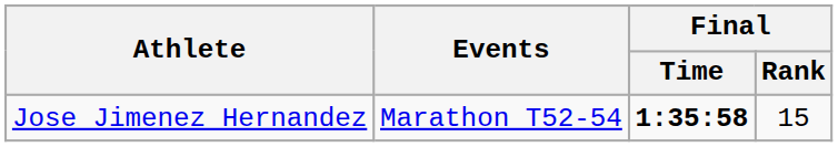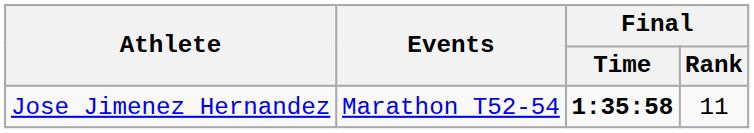 <table class=wikitable style="font-size:90%">
 <tr>
 <th rowspan="2">Athlete</th>
 <th rowspan="2">Events</th>
 <th colspan="2">Final</th>
 </tr>
 <tr>
 <th>Time</th>
 <th>Rank</th>
 </tr>
 <tr align=center>
 <td align=left><a href='#'>Jose Jimenez Hernandez</a></td>
 <td align=left><a href='#'>Marathon T52-54</a></td>
 <td><strong>1:35:58</strong></td>
-<td>15</td>
+<td>11</td>
 </tr>
 </table>
